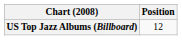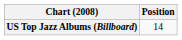 <table class="wikitable plainrowheaders" style="text-align:center">
 <tr>
 <th scope="col">Chart (2008)</th>
 <th scope="col">Position</th>
 </tr>
 <tr>
 <th scope="row">US Top Jazz Albums (<em>Billboard</em>)</th>
-<td>12</td>
+<td>14</td>
 </tr>
 </table>
